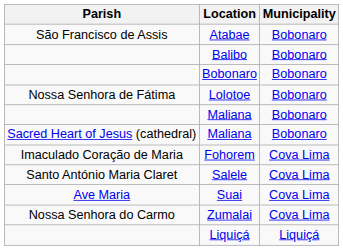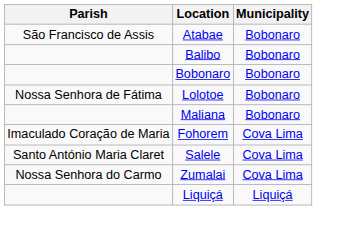 <table class="wikitable sortable" style="text-align:center">
 <tr>
 <th>Parish</th>
 <th>Location</th>
 <th>Municipality</th>
 </tr>
 <tr>
 <td>São Francisco de Assis</td>
 <td><a href='#'>Atabae</a></td>
 <td><a href='#'>Bobonaro</a></td>
 </tr>
 <tr>
 <td></td>
 <td><a href='#'>Balibo</a></td>
 <td><a href='#'>Bobonaro</a></td>
 </tr>
 <tr>
 <td></td>
 <td><a href='#'>Bobonaro</a></td>
 <td><a href='#'>Bobonaro</a></td>
 </tr>
 <tr>
 <td>Nossa Senhora de Fátima</td>
 <td><a href='#'>Lolotoe</a></td>
 <td><a href='#'>Bobonaro</a></td>
 </tr>
 <tr>
 <td></td>
 <td><a href='#'>Maliana</a></td>
 <td><a href='#'>Bobonaro</a></td>
 </tr>
 <tr>
-<td><a href='#'>Sacred Heart of Jesus</a> (cathedral)</td>
-<td><a href='#'>Maliana</a></td>
-<td><a href='#'>Bobonaro</a></td>
-</tr>
-<tr>
 <td>Imaculado Coração de Maria</td>
 <td><a href='#'>Fohorem</a></td>
 <td><a href='#'>Cova Lima</a></td>
 </tr>
 <tr>
 <td>Santo António Maria Claret</td>
 <td><a href='#'>Salele</a></td>
-<td><a href='#'>Cova Lima</a></td>
-</tr>
-<tr>
-<td><a href='#'>Ave Maria</a></td>
-<td><a href='#'>Suai</a></td>
 <td><a href='#'>Cova Lima</a></td>
 </tr>
 <tr>
 <td>Nossa Senhora do Carmo</td>
 <td><a href='#'>Zumalai</a></td>
 <td><a href='#'>Cova Lima</a></td>
 </tr>
 <tr>
 <td></td>
 <td><a href='#'>Liquiçá</a></td>
 <td><a href='#'>Liquiçá</a></td>
 </tr>
 </table>
